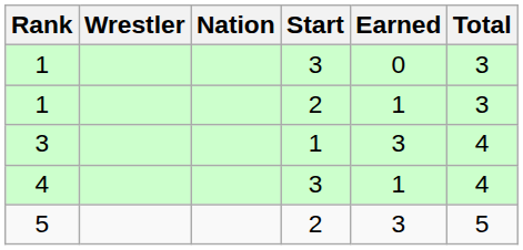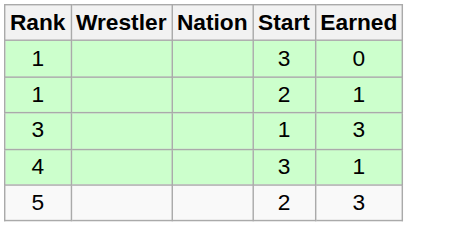 <table class="wikitable sortable" style="text-align:center;">
 <tr>
 <th>Rank</th>
 <th>Wrestler</th>
 <th>Nation</th>
 <th>Start</th>
 <th>Earned</th>
-<th>Total</th>
 </tr>
 <tr style="background:#cfc;">
 <td>1</td>
 <td align=left></td>
 <td align=left></td>
 <td>3</td>
 <td>0</td>
-<td>3</td>
 </tr>
 <tr style="background:#cfc;">
 <td>1</td>
 <td align=left></td>
 <td align=left></td>
 <td>2</td>
 <td>1</td>
-<td>3</td>
 </tr>
 <tr style="background:#cfc;">
 <td>3</td>
 <td align=left></td>
 <td align=left></td>
 <td>1</td>
 <td>3</td>
-<td>4</td>
 </tr>
 <tr style="background:#cfc;">
 <td>4</td>
 <td align=left></td>
 <td align=left></td>
 <td>3</td>
 <td>1</td>
-<td>4</td>
 </tr>
 <tr>
 <td>5</td>
 <td align=left></td>
 <td align=left></td>
 <td>2</td>
 <td>3</td>
-<td>5</td>
 </tr>
 </table>
